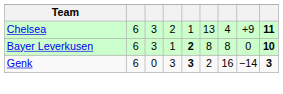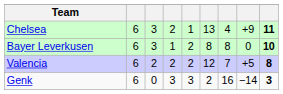 <table class="wikitable" style="text-align: center;">
 <tr>
 </tr>
 <tr>
 <th style="width:175px;">Team</th>
 <th width="20"></th>
 <th width="20"></th>
 <th width="20"></th>
 <th width="20"></th>
 <th width="20"></th>
 <th width="20"></th>
 <th width="20"></th>
 <th width="20"></th>
 </tr>
 <tr style="background:#cfc;">
 <td align=left> <a href='#'>Chelsea</a></td>
 <td>6</td>
 <td>3</td>
 <td>2</td>
 <td>1</td>
 <td>13</td>
 <td>4</td>
 <td>+9</td>
 <td><strong>11</strong></td>
 </tr>
 <tr style="background:#cfc;">
 <td align=left> <a href='#'>Bayer Leverkusen</a></td>
 <td>6</td>
 <td>3</td>
 <td>1</td>
-<td><strong>2</strong></td>
+<td>2</td>
 <td>8</td>
 <td>8</td>
 <td>0</td>
 <td><strong>10</strong></td>
+</tr>
+<tr style="background:#ccf;">
+<td align=left> <a href='#'>Valencia</a></td>
+<td>6</td>
+<td>2</td>
+<td>2</td>
+<td>2</td>
+<td>12</td>
+<td>7</td>
+<td>+5</td>
+<td><strong>8</strong></td>
 </tr>
 <tr>
 <td align=left> <a href='#'>Genk</a></td>
 <td>6</td>
 <td>0</td>
 <td>3</td>
-<td><strong>3</strong></td>
+<td>3</td>
 <td>2</td>
 <td>16</td>
 <td>−14</td>
 <td><strong>3</strong></td>
 </tr>
 </table>
